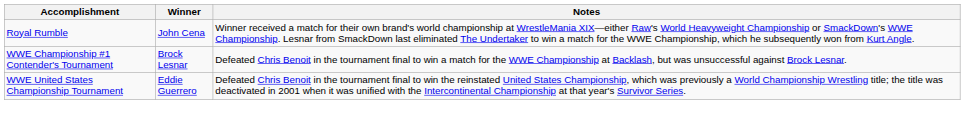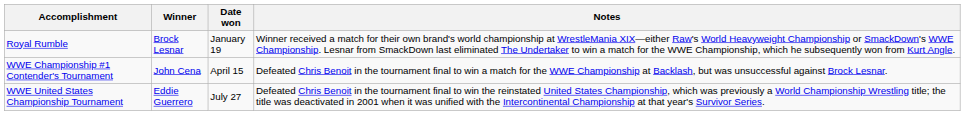 <table class="wikitable">
 <tr>
 <th>Accomplishment</th>
 <th>Winner</th>
+<th>Date won</th>
 <th>Notes</th>
 </tr>
 <tr>
 <td><a href='#'>Royal Rumble</a></td>
-<td><a href='#'>John Cena</a></td>
+<td><a href='#'>Brock Lesnar</a></td>
+<td>January 19</td>
 <td>Winner received a match for their own brand's world championship at <a href='#'>WrestleMania XIX</a>—either <a href='#'>Raw</a>'s <a href='#'>World Heavyweight Championship</a> or <a href='#'>SmackDown</a>'s <a href='#'>WWE Championship</a>. Lesnar from SmackDown last eliminated <a href='#'>The Undertaker</a> to win a match for the WWE Championship, which he subsequently won from <a href='#'>Kurt Angle</a>.</td>
 </tr>
 <tr>
 <td><a href='#'>WWE Championship #1 Contender's Tournament</a></td>
-<td><a href='#'>Brock Lesnar</a></td>
+<td><a href='#'>John Cena</a></td>
+<td>April 15</td>
 <td>Defeated <a href='#'>Chris Benoit</a> in the tournament final to win a match for the <a href='#'>WWE Championship</a> at <a href='#'>Backlash</a>, but was unsuccessful against <a href='#'>Brock Lesnar</a>.</td>
 </tr>
 <tr>
 <td><a href='#'>WWE United States Championship Tournament</a></td>
 <td><a href='#'>Eddie Guerrero</a></td>
+<td>July 27</td>
 <td>Defeated <a href='#'>Chris Benoit</a> in the tournament final to win the reinstated <a href='#'>United States Championship</a>, which was previously a <a href='#'>World Championship Wrestling</a> title; the title was deactivated in 2001 when it was unified with the <a href='#'>Intercontinental Championship</a> at that year's <a href='#'>Survivor Series</a>.</td>
 </tr>
 </table>
